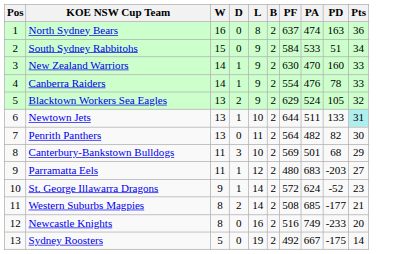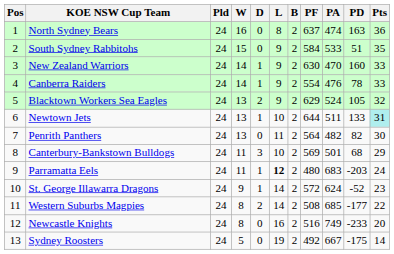 <table class="wikitable" style="text-align:center">
 <tr>
 <th width=20 abbr="Position">Pos</th>
 <th width=260>KOE NSW Cup Team</th>
+<th width=20 abbr="Played">Pld</th>
 <th width=20 abbr="Won">W</th>
 <th width=20 abbr="Drawn">D</th>
 <th width=20 abbr="Lost">L</th>
 <th withd=20 abbr="Byes">B</th>
 <th width=20 abbr="Points For">PF</th>
 <th width=20 abbr="Points Against">PA</th>
 <th width=30 abbr="Points Difference">PD</th>
 <th width=20 abbr="Points">Pts</th>
 </tr>
 <tr style="background: #ccffcc;">
 <td>1</td>
 <td align=left> <a href='#'>North Sydney Bears</a></td>
+<td>24</td>
 <td>16</td>
 <td>0</td>
 <td>8</td>
 <td>2</td>
 <td>637</td>
 <td>474</td>
 <td>163</td>
 <td>36</td>
 </tr>
 <tr style="background: #ccffcc;">
 <td>2</td>
 <td align=left> <a href='#'>South Sydney Rabbitohs</a></td>
+<td>24</td>
 <td>15</td>
 <td>0</td>
 <td>9</td>
 <td>2</td>
 <td>584</td>
 <td>533</td>
 <td>51</td>
-<td>34</td>
+<td>35</td>
 </tr>
 <tr style="background: #ccffcc;">
 <td>3</td>
 <td align=left> <a href='#'>New Zealand Warriors</a></td>
+<td>24</td>
 <td>14</td>
 <td>1</td>
 <td>9</td>
 <td>2</td>
 <td>630</td>
 <td>470</td>
 <td>160</td>
 <td>33</td>
 </tr>
 <tr style="background: #ccffcc;">
 <td>4</td>
 <td align=left> <a href='#'>Canberra Raiders</a></td>
+<td>24</td>
 <td>14</td>
 <td>1</td>
 <td>9</td>
 <td>2</td>
 <td>554</td>
 <td>476</td>
 <td>78</td>
 <td>33</td>
 </tr>
 <tr style="background: #ccffcc;">
 <td>5</td>
 <td align=left> <a href='#'>Blacktown Workers Sea Eagles</a></td>
+<td>24</td>
 <td>13</td>
 <td>2</td>
 <td>9</td>
 <td>2</td>
 <td>629</td>
 <td>524</td>
 <td>105</td>
 <td>32</td>
 </tr>
 <tr>
 <td>6</td>
 <td align=left> <a href='#'>Newtown Jets</a></td>
+<td>24</td>
 <td>13</td>
 <td>1</td>
 <td>10</td>
 <td>2</td>
 <td>644</td>
 <td>511</td>
 <td>133</td>
 <td style="background: paleturquoise;">31</td>
 </tr>
 <tr>
 <td>7</td>
 <td align=left> <a href='#'>Penrith Panthers</a></td>
+<td>24</td>
 <td>13</td>
 <td>0</td>
 <td>11</td>
 <td>2</td>
 <td>564</td>
 <td>482</td>
 <td>82</td>
 <td>30</td>
 </tr>
 <tr>
 <td>8</td>
 <td align=left> <a href='#'>Canterbury-Bankstown Bulldogs</a></td>
+<td>24</td>
 <td>11</td>
 <td>3</td>
 <td>10</td>
 <td>2</td>
 <td>569</td>
 <td>501</td>
 <td>68</td>
 <td>29</td>
 </tr>
 <tr>
 <td>9</td>
 <td align=left> <a href='#'>Parramatta Eels</a></td>
+<td>24</td>
 <td>11</td>
 <td>1</td>
-<td>12</td>
+<td><strong>12</strong></td>
 <td>2</td>
 <td>480</td>
 <td>683</td>
 <td>-203</td>
-<td>27</td>
+<td>24</td>
 </tr>
 <tr>
 <td>10</td>
 <td align=left> <a href='#'>St. George Illawarra Dragons</a></td>
+<td>24</td>
 <td>9</td>
 <td>1</td>
 <td>14</td>
 <td>2</td>
 <td>572</td>
 <td>624</td>
 <td>-52</td>
 <td>23</td>
 </tr>
 <tr>
 <td>11</td>
 <td align=left> <a href='#'>Western Suburbs Magpies</a></td>
+<td>24</td>
 <td>8</td>
 <td>2</td>
 <td>14</td>
 <td>2</td>
 <td>508</td>
 <td>685</td>
 <td>-177</td>
-<td>21</td>
+<td>22</td>
 </tr>
 <tr>
 <td>12</td>
 <td align=left> <a href='#'>Newcastle Knights</a></td>
+<td>24</td>
 <td>8</td>
 <td>0</td>
 <td>16</td>
 <td>2</td>
 <td>516</td>
 <td>749</td>
 <td>-233</td>
 <td>20</td>
 </tr>
 <tr>
 <td>13</td>
 <td align=left> <a href='#'>Sydney Roosters</a></td>
+<td>24</td>
 <td>5</td>
 <td>0</td>
 <td>19</td>
 <td>2</td>
 <td>492</td>
 <td>667</td>
 <td>-175</td>
 <td>14</td>
 </tr>
 </table>
